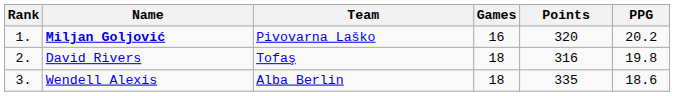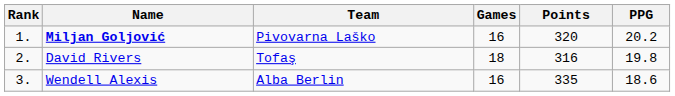 <table | class="wikitable" style="text-align: center;">
 <tr>
 <th>Rank</th>
 <th width=200>Name</th>
 <th width=210>Team</th>
 <th>Games</th>
 <th width=85>Points</th>
 <th width=50>PPG</th>
 </tr>
 <tr>
 <td>1.</td>
 <td align="left"> <strong><a href='#'>Miljan Goljović</a></strong></td>
 <td align="left"> <a href='#'>Pivovarna Laško</a></td>
 <td>16</td>
 <td>320</td>
 <td>20.2</td>
 </tr>
 <tr>
 <td>2.</td>
 <td align="left"> <a href='#'>David Rivers</a></td>
 <td align="left"> <a href='#'>Tofaş</a></td>
 <td>18</td>
 <td>316</td>
 <td>19.8</td>
 </tr>
 <tr>
 <td>3.</td>
 <td align="left"> <a href='#'>Wendell Alexis</a></td>
 <td align="left"> <a href='#'>Alba Berlin</a></td>
-<td>18</td>
+<td>16</td>
 <td>335</td>
 <td>18.6</td>
 </tr>
 </table>
